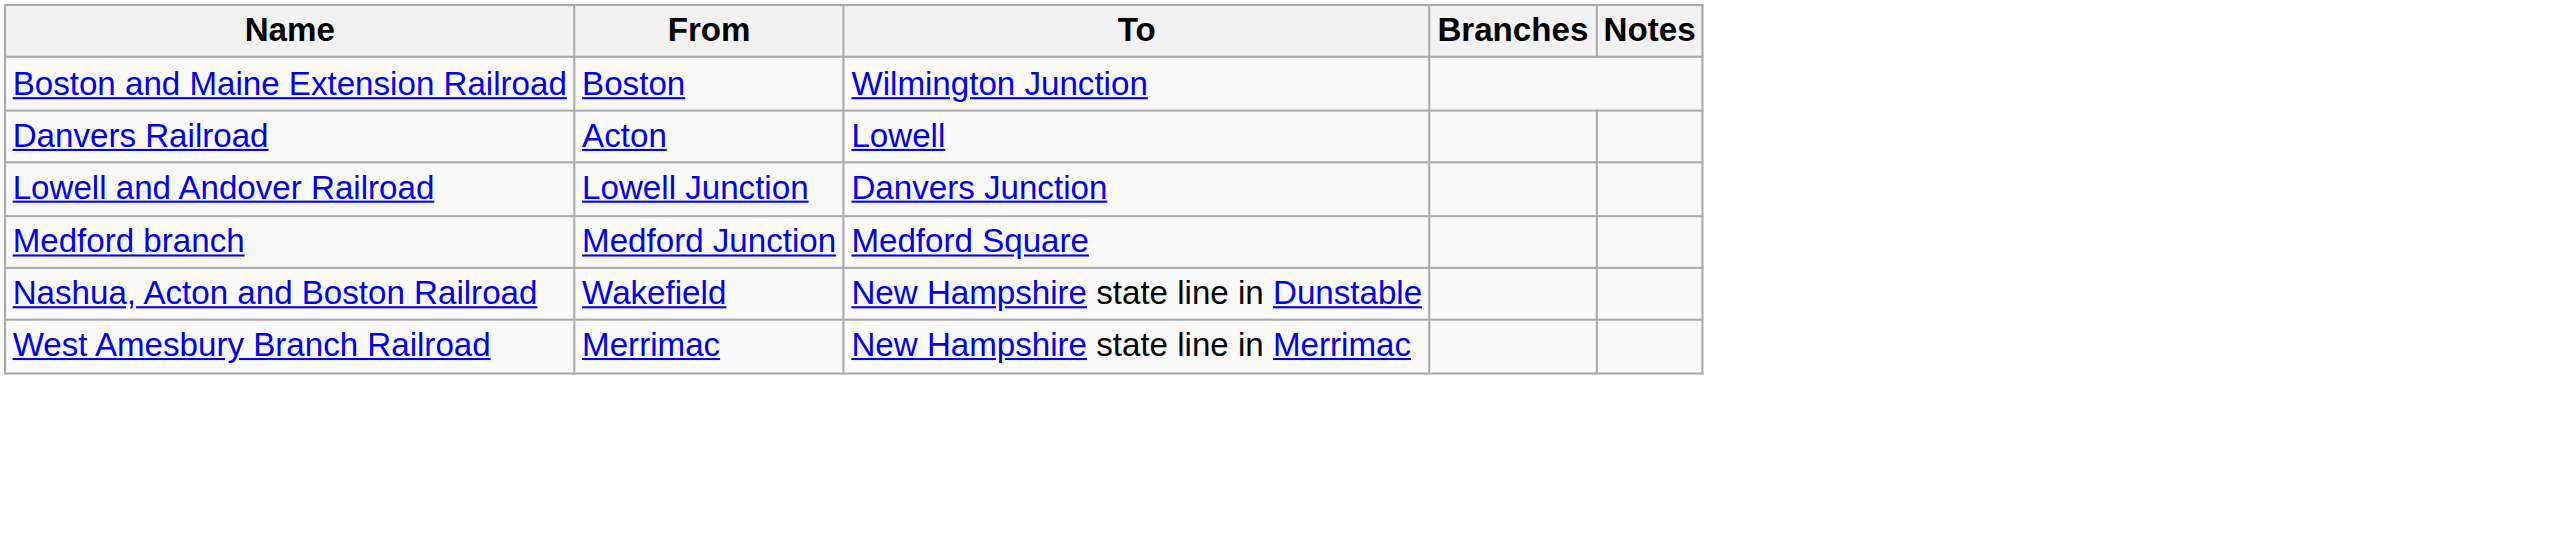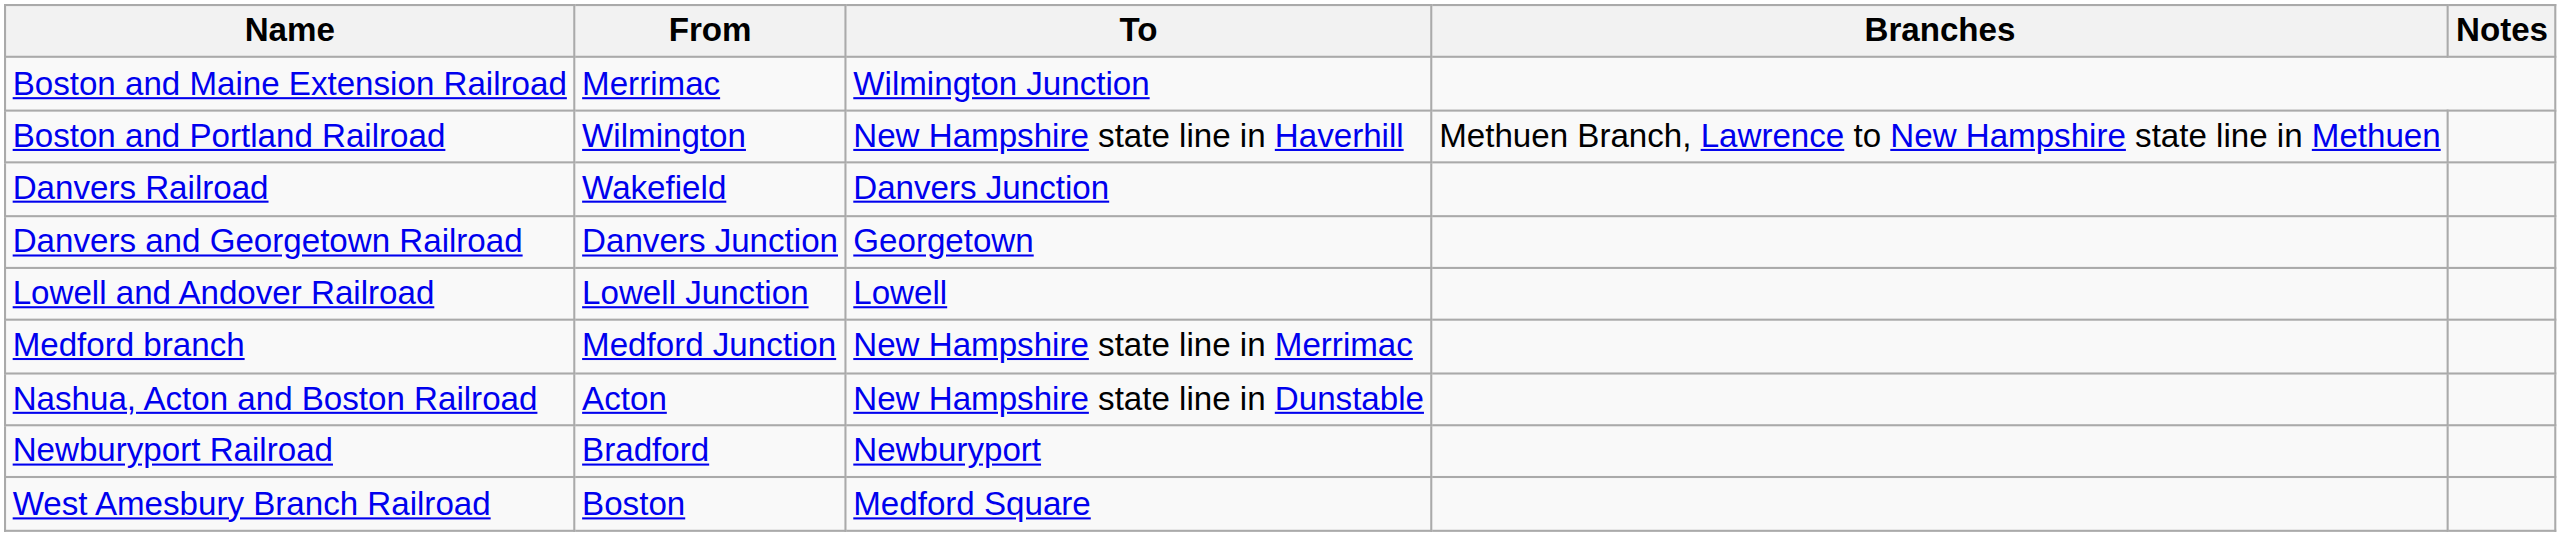 <table class="wikitable">
 <tr>
 <th>Name</th>
 <th>From</th>
 <th>To</th>
 <th>Branches</th>
 <th>Notes</th>
 </tr>
 <tr>
 <td><a href='#'>Boston and Maine Extension Railroad</a></td>
-<td><a href='#'>Boston</a></td>
+<td><a href='#'>Merrimac</a></td>
 <td><a href='#'>Wilmington Junction</a></td>
 </tr>
 <tr>
+<td><a href='#'>Boston and Portland Railroad</a></td>
+<td><a href='#'>Wilmington</a></td>
+<td><a href='#'>New Hampshire</a> state line in <a href='#'>Haverhill</a></td>
+<td>Methuen Branch, <a href='#'>Lawrence</a> to <a href='#'>New Hampshire</a> state line in <a href='#'>Methuen</a></td>
+<td></td>
+</tr>
+<tr>
 <td><a href='#'>Danvers Railroad</a></td>
-<td><a href='#'>Acton</a></td>
-<td><a href='#'>Lowell</a></td>
+<td><a href='#'>Wakefield</a></td>
+<td><a href='#'>Danvers Junction</a></td>
+<td></td>
+<td></td>
+</tr>
+<tr>
+<td><a href='#'>Danvers and Georgetown Railroad</a></td>
+<td><a href='#'>Danvers Junction</a></td>
+<td><a href='#'>Georgetown</a></td>
 <td></td>
 <td></td>
 </tr>
 <tr>
 <td><a href='#'>Lowell and Andover Railroad</a></td>
 <td><a href='#'>Lowell Junction</a></td>
-<td><a href='#'>Danvers Junction</a></td>
+<td><a href='#'>Lowell</a></td>
 <td></td>
 <td></td>
 </tr>
 <tr>
 <td><a href='#'>Medford branch</a></td>
 <td><a href='#'>Medford Junction</a></td>
-<td><a href='#'>Medford Square</a></td>
+<td><a href='#'>New Hampshire</a> state line in <a href='#'>Merrimac</a></td>
 <td></td>
 <td></td>
 </tr>
 <tr>
 <td><a href='#'>Nashua, Acton and Boston Railroad</a></td>
-<td><a href='#'>Wakefield</a></td>
+<td><a href='#'>Acton</a></td>
 <td><a href='#'>New Hampshire</a> state line in <a href='#'>Dunstable</a></td>
 <td></td>
 <td></td>
 </tr>
 <tr>
+<td><a href='#'>Newburyport Railroad</a></td>
+<td><a href='#'>Bradford</a></td>
+<td><a href='#'>Newburyport</a></td>
+<td></td>
+<td></td>
+</tr>
+<tr>
 <td><a href='#'>West Amesbury Branch Railroad</a></td>
-<td><a href='#'>Merrimac</a></td>
-<td><a href='#'>New Hampshire</a> state line in <a href='#'>Merrimac</a></td>
+<td><a href='#'>Boston</a></td>
+<td><a href='#'>Medford Square</a></td>
 <td></td>
 <td></td>
 </tr>
 </table>
